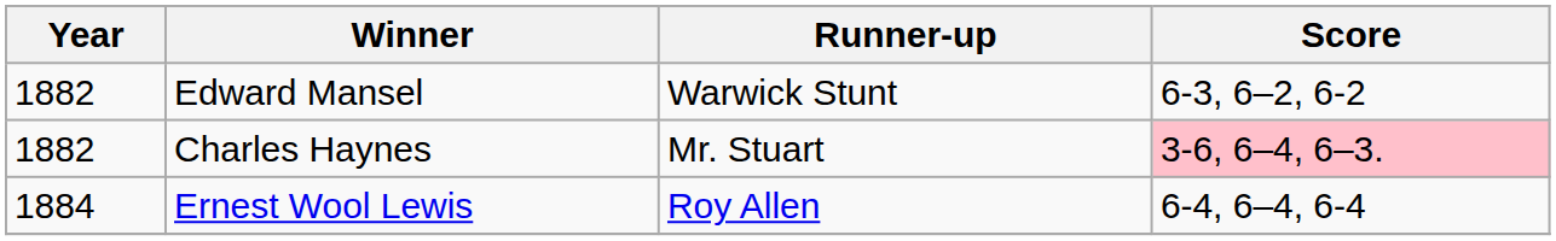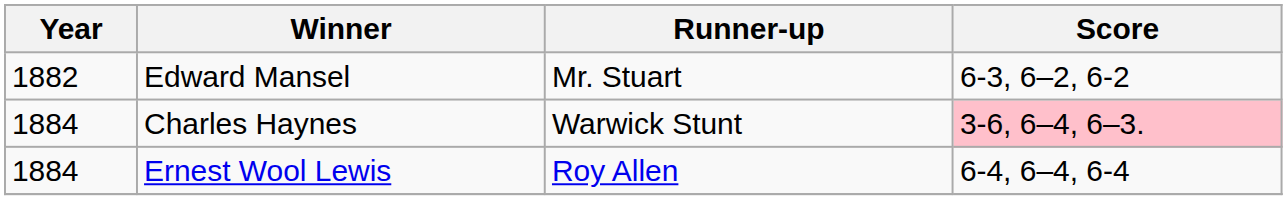 <table class="wikitable" style="font-size:95%;">
 <tr>
 <th style="width:60px;">Year</th>
 <th style="width:200px;">Winner</th>
 <th style="width:200px;">Runner-up</th>
 <th style="width:160px;">Score</th>
 </tr>
 <tr>
 <td>1882</td>
 <td> Edward Mansel</td>
-<td> Warwick Stunt</td>
+<td> Mr. Stuart</td>
 <td>6-3, 6–2, 6-2</td>
 </tr>
 <tr>
-<td>1882</td>
+<td>1884</td>
 <td> Charles Haynes</td>
-<td> Mr. Stuart</td>
+<td> Warwick Stunt</td>
 <td style="background: pink;">3-6, 6–4, 6–3.</td>
 </tr>
 <tr>
 <td>1884</td>
 <td> <a href='#'>Ernest Wool Lewis</a></td>
 <td> <a href='#'>Roy Allen</a></td>
 <td>6-4, 6–4, 6-4</td>
 </tr>
 <tr>
 </tr>
 </table>
